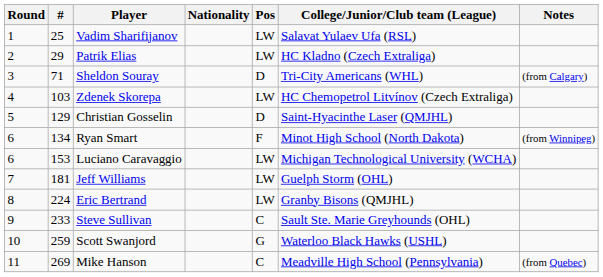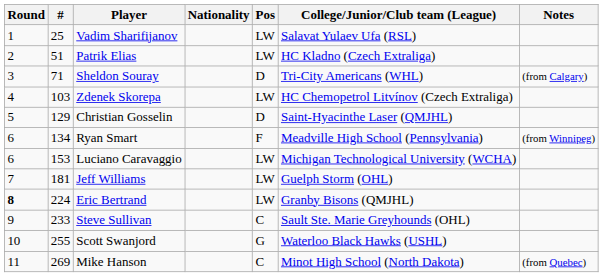 <table class="wikitable">
 <tr>
 <th>Round</th>
 <th>#</th>
 <th>Player</th>
 <th>Nationality</th>
 <th>Pos</th>
 <th>College/Junior/Club team (League)</th>
 <th>Notes</th>
 </tr>
 <tr>
 <td>1</td>
 <td>25</td>
 <td><a href='#'>Vadim Sharifijanov</a></td>
 <td></td>
 <td>LW</td>
 <td><a href='#'>Salavat Yulaev Ufa</a> (<a href='#'>RSL</a>)</td>
 <td></td>
 </tr>
 <tr>
 <td>2</td>
-<td>29</td>
+<td>51</td>
 <td><a href='#'>Patrik Elias</a></td>
 <td></td>
 <td>LW</td>
 <td><a href='#'>HC Kladno</a> (<a href='#'>Czech Extraliga</a>)</td>
 <td></td>
 </tr>
 <tr>
 <td>3</td>
 <td>71</td>
 <td><a href='#'>Sheldon Souray</a></td>
 <td></td>
 <td>D</td>
 <td><a href='#'>Tri-City Americans</a> (<a href='#'>WHL</a>)</td>
 <td><small>(from <a href='#'>Calgary</a>)</small></td>
 </tr>
 <tr>
 <td>4</td>
 <td>103</td>
 <td><a href='#'>Zdenek Skorepa</a></td>
 <td></td>
 <td>LW</td>
 <td><a href='#'>HC Chemopetrol Litvínov</a> (Czech Extraliga)</td>
 <td></td>
 </tr>
 <tr>
 <td>5</td>
 <td>129</td>
 <td>Christian Gosselin</td>
 <td></td>
 <td>D</td>
 <td><a href='#'>Saint-Hyacinthe Laser</a> (<a href='#'>QMJHL</a>)</td>
 <td></td>
 </tr>
 <tr>
 <td>6</td>
 <td>134</td>
 <td>Ryan Smart</td>
 <td></td>
 <td>F</td>
-<td><a href='#'>Minot High School</a> (<a href='#'>North Dakota</a>)</td>
+<td><a href='#'>Meadville High School</a> (<a href='#'>Pennsylvania</a>)</td>
 <td><small>(from <a href='#'>Winnipeg</a>)</small></td>
 </tr>
 <tr>
 <td>6</td>
 <td>153</td>
 <td>Luciano Caravaggio</td>
 <td></td>
 <td>LW</td>
 <td><a href='#'>Michigan Technological University</a> (<a href='#'>WCHA</a>)</td>
 <td></td>
 </tr>
 <tr>
 <td>7</td>
 <td>181</td>
 <td><a href='#'>Jeff Williams</a></td>
 <td></td>
 <td>LW</td>
 <td><a href='#'>Guelph Storm</a> (<a href='#'>OHL</a>)</td>
 <td></td>
 </tr>
 <tr>
-<td>8</td>
+<td><strong>8</strong></td>
 <td>224</td>
 <td><a href='#'>Eric Bertrand</a></td>
 <td></td>
 <td>LW</td>
 <td><a href='#'>Granby Bisons</a> (QMJHL)</td>
 <td></td>
 </tr>
 <tr>
 <td>9</td>
 <td>233</td>
 <td><a href='#'>Steve Sullivan</a></td>
 <td></td>
 <td>C</td>
 <td><a href='#'>Sault Ste. Marie Greyhounds</a> (OHL)</td>
 <td></td>
 </tr>
 <tr>
 <td>10</td>
-<td>259</td>
+<td>255</td>
 <td>Scott Swanjord</td>
 <td></td>
 <td>G</td>
 <td><a href='#'>Waterloo Black Hawks</a> (<a href='#'>USHL</a>)</td>
 <td></td>
 </tr>
 <tr>
 <td>11</td>
 <td>269</td>
 <td>Mike Hanson</td>
 <td></td>
 <td>C</td>
-<td><a href='#'>Meadville High School</a> (<a href='#'>Pennsylvania</a>)</td>
+<td><a href='#'>Minot High School</a> (<a href='#'>North Dakota</a>)</td>
 <td><small>(from <a href='#'>Quebec</a>)</small></td>
 </tr>
 </table>
